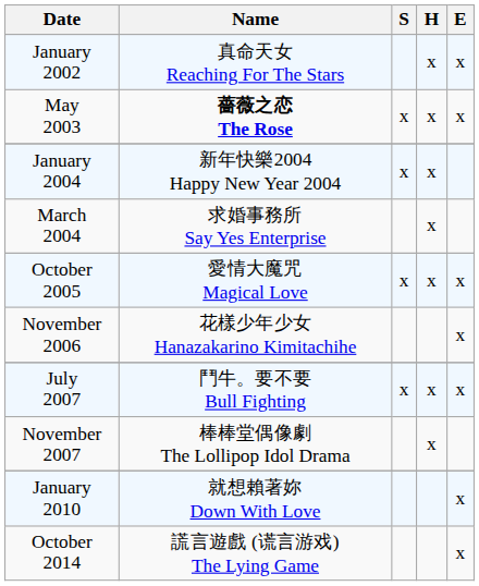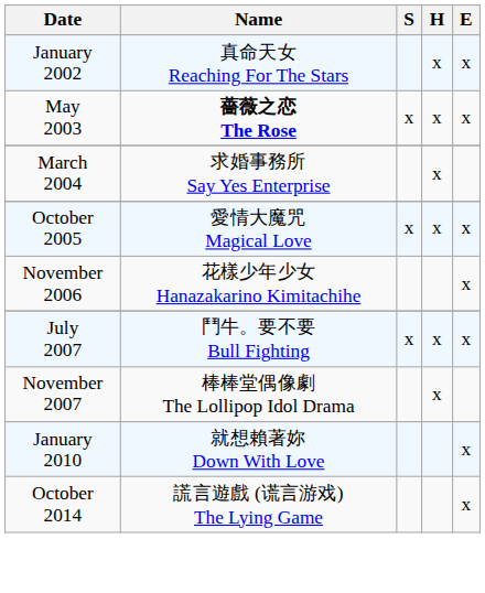 <table class="wikitable" width="400px">
 <tr>
 <th align="left">Date</th>
 <th align="left">Name</th>
 <th align="left">S</th>
 <th align="left">H</th>
 <th align="left">E</th>
 </tr>
 <tr>
 </tr>
 <tr bgcolor="#F0F8FF">
 <td align="center">January<br>2002</td>
 <td align="center">真命天女<br><a href='#'>Reaching For The Stars</a></td>
 <td align="center"></td>
 <td align="center">x</td>
 <td align="center">x</td>
 </tr>
 <tr>
 <td align="center">May<br>2003</td>
 <td align="center"><strong>薔薇之恋<br><a href='#'>The Rose</a></strong></td>
 <td align="center">x</td>
 <td align="center">x</td>
 <td align="center">x</td>
 </tr>
 <tr>
-</tr>
-<tr bgcolor="#F0F8FF">
-<td align="center">January<br>2004</td>
-<td align="center">新年快樂2004<br>Happy New Year 2004</td>
-<td align="center">x</td>
-<td align="center">x</td>
-<td align="center"></td>
 </tr>
 <tr>
 <td align="center">March<br>2004</td>
 <td align="center">求婚事務所<br><a href='#'>Say Yes Enterprise</a></td>
 <td align="center"></td>
 <td align="center">x</td>
 <td align="center"></td>
 </tr>
 <tr>
 </tr>
 <tr bgcolor="#F0F8FF">
 <td align="center">October<br>2005</td>
 <td align="center">愛情大魔咒<br><a href='#'>Magical Love</a></td>
 <td align="center">x</td>
 <td align="center">x</td>
 <td align="center">x</td>
 </tr>
 <tr>
 <td align="center">November<br>2006</td>
 <td align="center">花樣少年少女<br><a href='#'>Hanazakarino Kimitachihe</a></td>
 <td align="center"></td>
 <td align="center"></td>
 <td align="center">x</td>
 </tr>
 <tr>
 </tr>
 <tr bgcolor="#F0F8FF">
 <td align="center">July<br>2007</td>
 <td align="center">鬥牛。要不要<br><a href='#'>Bull Fighting</a></td>
 <td align="center">x</td>
 <td align="center">x</td>
 <td align="center">x</td>
 </tr>
 <tr>
 <td align="center">November<br>2007</td>
 <td align="center">棒棒堂偶像劇<br>The Lollipop Idol Drama</td>
 <td align="center"></td>
 <td align="center">x</td>
 <td align="center"></td>
 </tr>
 <tr>
 </tr>
 <tr bgcolor="#F0F8FF">
 <td align="center">January<br>2010</td>
 <td align="center">就想賴著妳<br><a href='#'>Down With Love</a></td>
 <td align="center"></td>
 <td align="center"></td>
 <td align="center">x</td>
 </tr>
 <tr>
 <td align="center">October<br>2014</td>
 <td align="center">謊言遊戲 (谎言游戏)<br><a href='#'>The Lying Game</a></td>
 <td align="center"></td>
 <td align="center"></td>
 <td align="center">x</td>
 </tr>
 </table>
